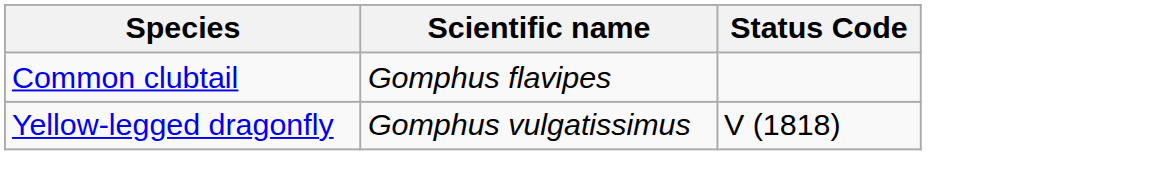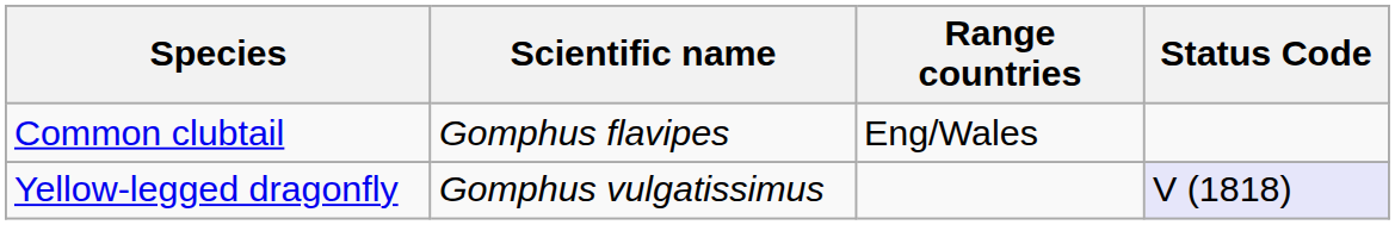 <table class="wikitable">
 <tr>
 <th>Species</th>
 <th>Scientific name</th>
+<th>Range countries</th>
 <th>Status Code</th>
 </tr>
 <tr>
 <td style="width:180px"><a href='#'>Common clubtail</a></td>
 <td><em>Gomphus flavipes</em></td>
+<td style="width:120px">Eng/Wales</td>
 <td style="width:100px"></td>
 </tr>
 <tr>
 <td><a href='#'>Yellow-legged dragonfly</a></td>
 <td style="width:180px"><em>Gomphus vulgatissimus</em></td>
-<td>V (1818)</td>
+<td></td>
+<td style="background: lavender;">V (1818)</td>
 </tr>
 </table>
